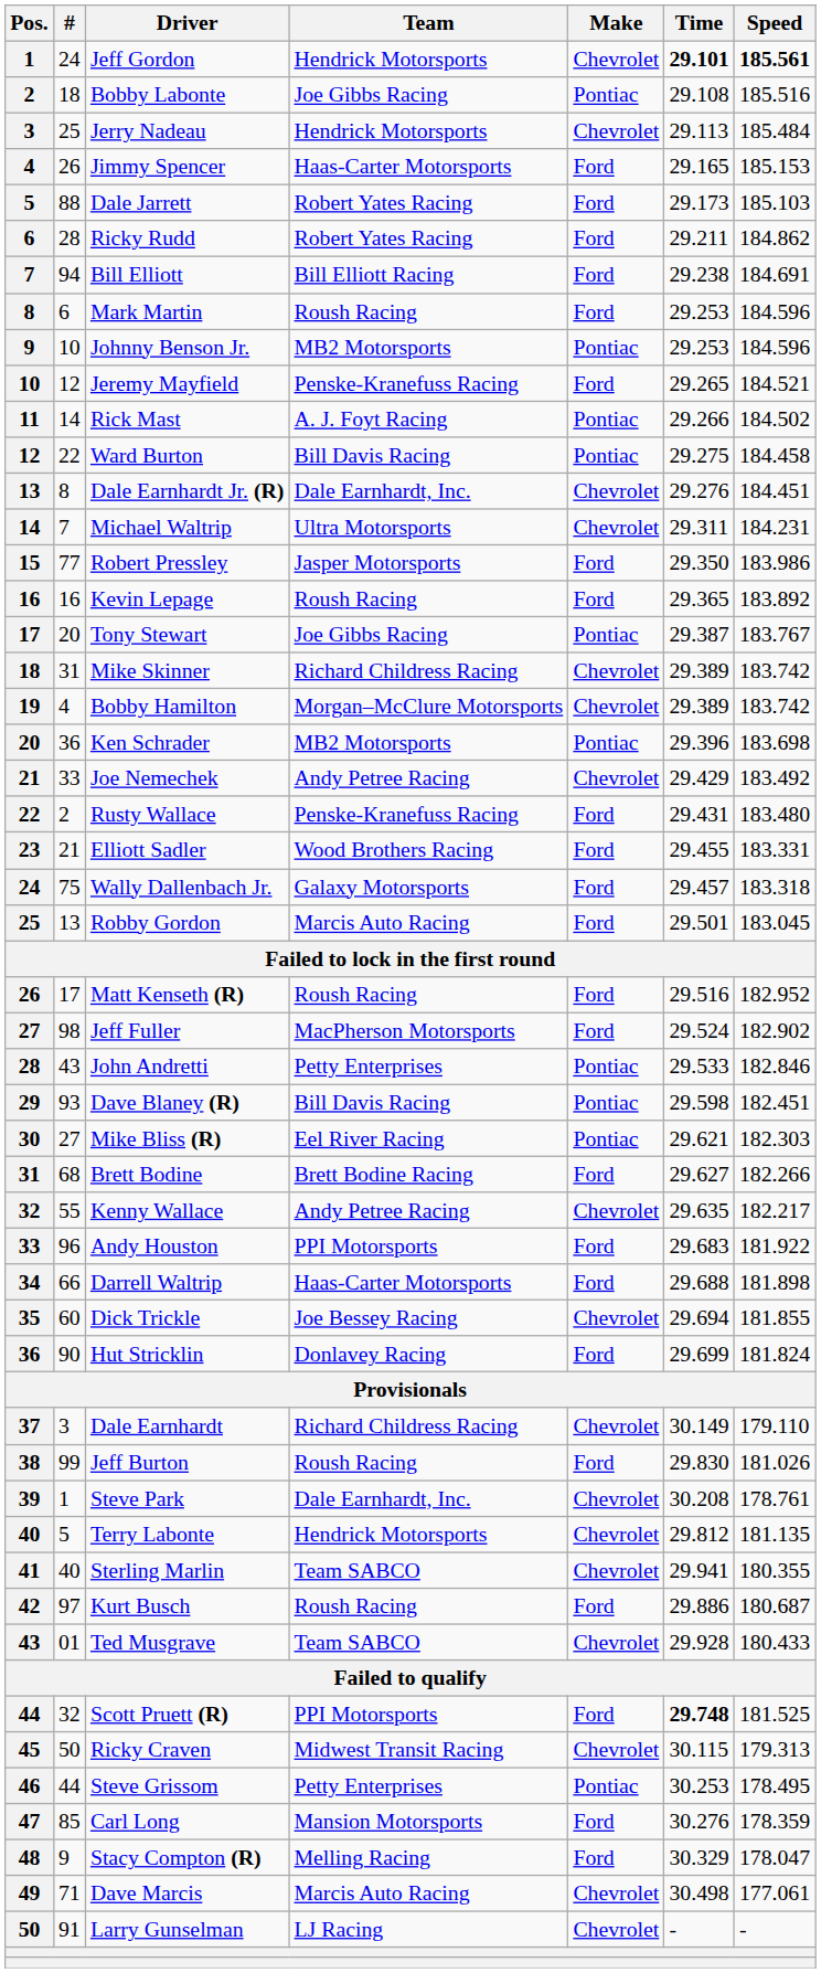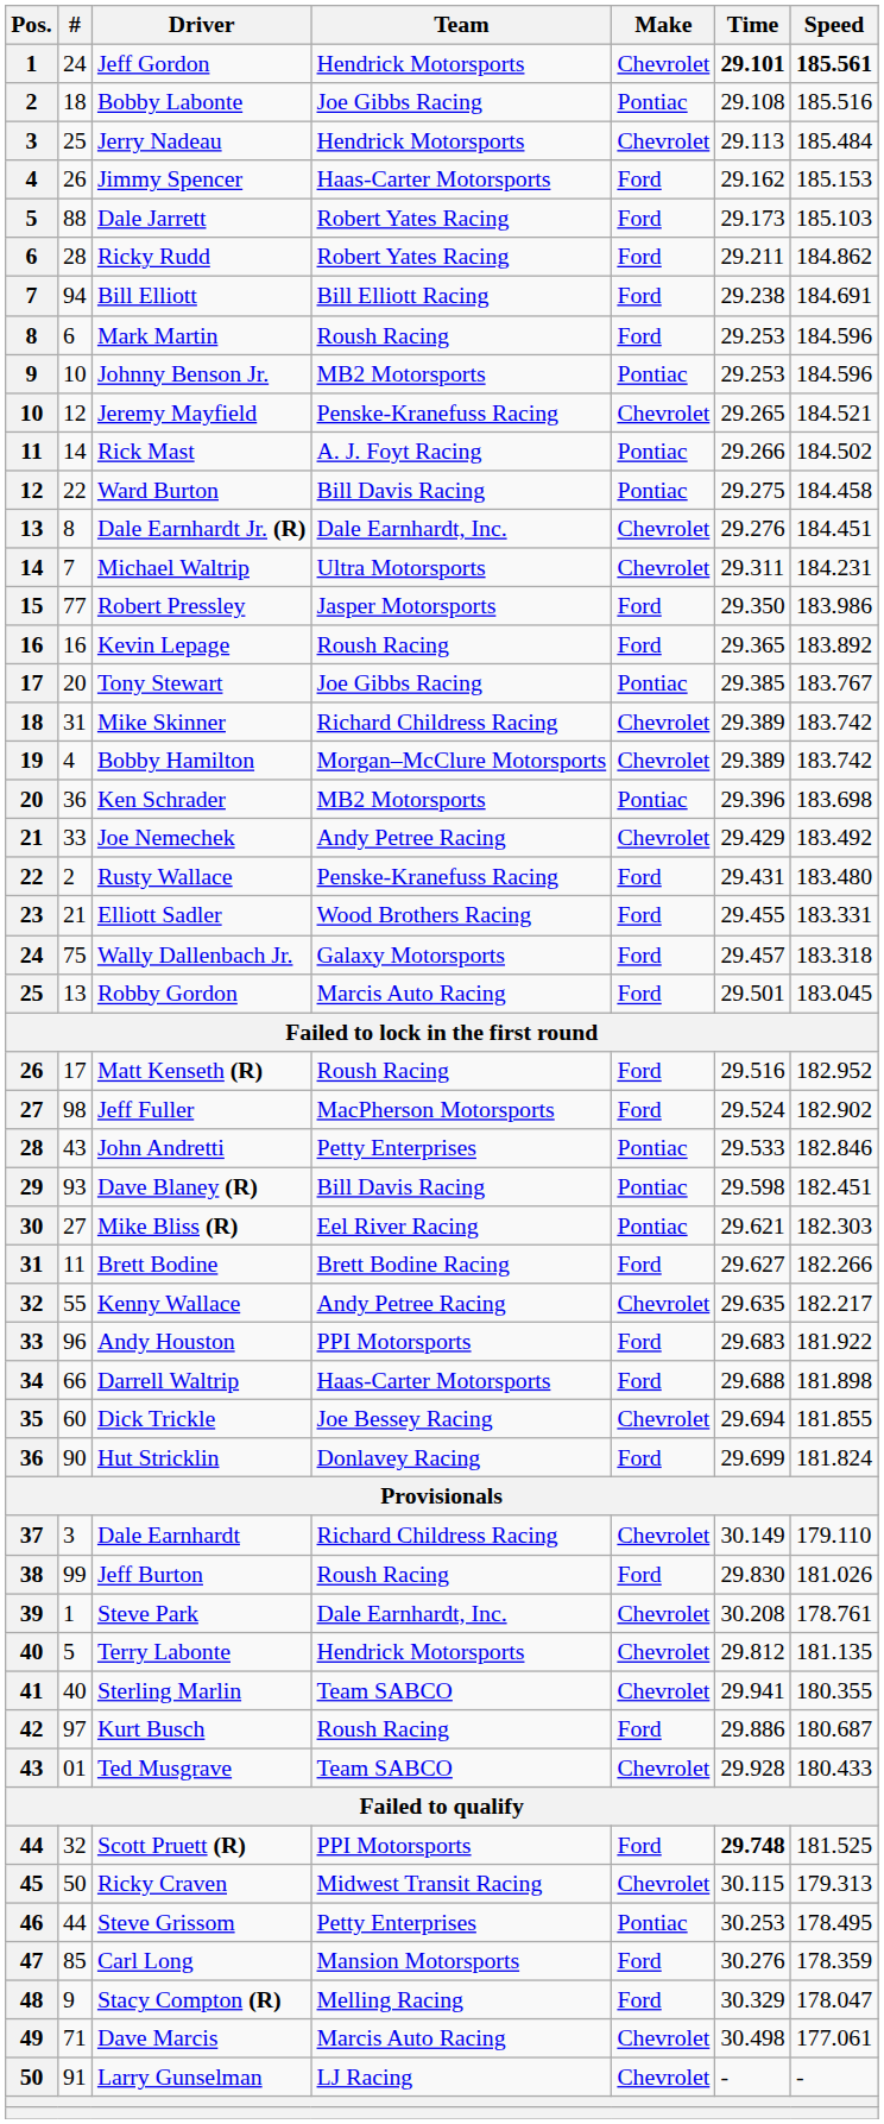 <table class="wikitable" style="font-size:95%">
 <tr>
 <th>Pos.</th>
 <th>#</th>
 <th>Driver</th>
 <th>Team</th>
 <th>Make</th>
 <th>Time</th>
 <th>Speed</th>
 </tr>
 <tr>
 <th>1</th>
 <td>24</td>
 <td><a href='#'>Jeff Gordon</a></td>
 <td><a href='#'>Hendrick Motorsports</a></td>
 <td><a href='#'>Chevrolet</a></td>
 <td><strong>29.101</strong></td>
 <td><strong>185.561</strong></td>
 </tr>
 <tr>
 <th>2</th>
 <td>18</td>
 <td><a href='#'>Bobby Labonte</a></td>
 <td><a href='#'>Joe Gibbs Racing</a></td>
 <td><a href='#'>Pontiac</a></td>
 <td>29.108</td>
 <td>185.516</td>
 </tr>
 <tr>
 <th>3</th>
 <td>25</td>
 <td><a href='#'>Jerry Nadeau</a></td>
 <td><a href='#'>Hendrick Motorsports</a></td>
 <td><a href='#'>Chevrolet</a></td>
 <td>29.113</td>
 <td>185.484</td>
 </tr>
 <tr>
 <th>4</th>
 <td>26</td>
 <td><a href='#'>Jimmy Spencer</a></td>
 <td><a href='#'>Haas-Carter Motorsports</a></td>
 <td><a href='#'>Ford</a></td>
-<td>29.165</td>
+<td>29.162</td>
 <td>185.153</td>
 </tr>
 <tr>
 <th>5</th>
 <td>88</td>
 <td><a href='#'>Dale Jarrett</a></td>
 <td><a href='#'>Robert Yates Racing</a></td>
 <td><a href='#'>Ford</a></td>
 <td>29.173</td>
 <td>185.103</td>
 </tr>
 <tr>
 <th>6</th>
 <td>28</td>
 <td><a href='#'>Ricky Rudd</a></td>
 <td><a href='#'>Robert Yates Racing</a></td>
 <td><a href='#'>Ford</a></td>
 <td>29.211</td>
 <td>184.862</td>
 </tr>
 <tr>
 <th>7</th>
 <td>94</td>
 <td><a href='#'>Bill Elliott</a></td>
 <td><a href='#'>Bill Elliott Racing</a></td>
 <td><a href='#'>Ford</a></td>
 <td>29.238</td>
 <td>184.691</td>
 </tr>
 <tr>
 <th>8</th>
 <td>6</td>
 <td><a href='#'>Mark Martin</a></td>
 <td><a href='#'>Roush Racing</a></td>
 <td><a href='#'>Ford</a></td>
 <td>29.253</td>
 <td>184.596</td>
 </tr>
 <tr>
 <th>9</th>
 <td>10</td>
 <td><a href='#'>Johnny Benson Jr.</a></td>
 <td><a href='#'>MB2 Motorsports</a></td>
 <td><a href='#'>Pontiac</a></td>
 <td>29.253</td>
 <td>184.596</td>
 </tr>
 <tr>
 <th>10</th>
 <td>12</td>
 <td><a href='#'>Jeremy Mayfield</a></td>
 <td><a href='#'>Penske-Kranefuss Racing</a></td>
-<td><a href='#'>Ford</a></td>
+<td><a href='#'>Chevrolet</a></td>
 <td>29.265</td>
 <td>184.521</td>
 </tr>
 <tr>
 <th>11</th>
 <td>14</td>
 <td><a href='#'>Rick Mast</a></td>
 <td><a href='#'>A. J. Foyt Racing</a></td>
 <td><a href='#'>Pontiac</a></td>
 <td>29.266</td>
 <td>184.502</td>
 </tr>
 <tr>
 <th>12</th>
 <td>22</td>
 <td><a href='#'>Ward Burton</a></td>
 <td><a href='#'>Bill Davis Racing</a></td>
 <td><a href='#'>Pontiac</a></td>
 <td>29.275</td>
 <td>184.458</td>
 </tr>
 <tr>
 <th>13</th>
 <td>8</td>
 <td><a href='#'>Dale Earnhardt Jr.</a> <strong>(R)</strong></td>
 <td><a href='#'>Dale Earnhardt, Inc.</a></td>
 <td><a href='#'>Chevrolet</a></td>
 <td>29.276</td>
 <td>184.451</td>
 </tr>
 <tr>
 <th>14</th>
 <td>7</td>
 <td><a href='#'>Michael Waltrip</a></td>
 <td><a href='#'>Ultra Motorsports</a></td>
 <td><a href='#'>Chevrolet</a></td>
 <td>29.311</td>
 <td>184.231</td>
 </tr>
 <tr>
 <th>15</th>
 <td>77</td>
 <td><a href='#'>Robert Pressley</a></td>
 <td><a href='#'>Jasper Motorsports</a></td>
 <td><a href='#'>Ford</a></td>
 <td>29.350</td>
 <td>183.986</td>
 </tr>
 <tr>
 <th>16</th>
 <td>16</td>
 <td><a href='#'>Kevin Lepage</a></td>
 <td><a href='#'>Roush Racing</a></td>
 <td><a href='#'>Ford</a></td>
 <td>29.365</td>
 <td>183.892</td>
 </tr>
 <tr>
 <th>17</th>
 <td>20</td>
 <td><a href='#'>Tony Stewart</a></td>
 <td><a href='#'>Joe Gibbs Racing</a></td>
 <td><a href='#'>Pontiac</a></td>
-<td>29.387</td>
+<td>29.385</td>
 <td>183.767</td>
 </tr>
 <tr>
 <th>18</th>
 <td>31</td>
 <td><a href='#'>Mike Skinner</a></td>
 <td><a href='#'>Richard Childress Racing</a></td>
 <td><a href='#'>Chevrolet</a></td>
 <td>29.389</td>
 <td>183.742</td>
 </tr>
 <tr>
 <th>19</th>
 <td>4</td>
 <td><a href='#'>Bobby Hamilton</a></td>
 <td><a href='#'>Morgan–McClure Motorsports</a></td>
 <td><a href='#'>Chevrolet</a></td>
 <td>29.389</td>
 <td>183.742</td>
 </tr>
 <tr>
 <th>20</th>
 <td>36</td>
 <td><a href='#'>Ken Schrader</a></td>
 <td><a href='#'>MB2 Motorsports</a></td>
 <td><a href='#'>Pontiac</a></td>
 <td>29.396</td>
 <td>183.698</td>
 </tr>
 <tr>
 <th>21</th>
 <td>33</td>
 <td><a href='#'>Joe Nemechek</a></td>
 <td><a href='#'>Andy Petree Racing</a></td>
 <td><a href='#'>Chevrolet</a></td>
 <td>29.429</td>
 <td>183.492</td>
 </tr>
 <tr>
 <th>22</th>
 <td>2</td>
 <td><a href='#'>Rusty Wallace</a></td>
 <td><a href='#'>Penske-Kranefuss Racing</a></td>
 <td><a href='#'>Ford</a></td>
 <td>29.431</td>
 <td>183.480</td>
 </tr>
 <tr>
 <th>23</th>
 <td>21</td>
 <td><a href='#'>Elliott Sadler</a></td>
 <td><a href='#'>Wood Brothers Racing</a></td>
 <td><a href='#'>Ford</a></td>
 <td>29.455</td>
 <td>183.331</td>
 </tr>
 <tr>
 <th>24</th>
 <td>75</td>
 <td><a href='#'>Wally Dallenbach Jr.</a></td>
 <td><a href='#'>Galaxy Motorsports</a></td>
 <td><a href='#'>Ford</a></td>
 <td>29.457</td>
 <td>183.318</td>
 </tr>
 <tr>
 <th>25</th>
 <td>13</td>
 <td><a href='#'>Robby Gordon</a></td>
 <td><a href='#'>Marcis Auto Racing</a></td>
 <td><a href='#'>Ford</a></td>
 <td>29.501</td>
 <td>183.045</td>
 </tr>
 <tr>
 <th colspan="7">Failed to lock in the first round</th>
 </tr>
 <tr>
 <th>26</th>
 <td>17</td>
 <td><a href='#'>Matt Kenseth</a> <strong>(R)</strong></td>
 <td><a href='#'>Roush Racing</a></td>
 <td><a href='#'>Ford</a></td>
 <td>29.516</td>
 <td>182.952</td>
 </tr>
 <tr>
 <th>27</th>
 <td>98</td>
 <td><a href='#'>Jeff Fuller</a></td>
 <td><a href='#'>MacPherson Motorsports</a></td>
 <td><a href='#'>Ford</a></td>
 <td>29.524</td>
 <td>182.902</td>
 </tr>
 <tr>
 <th>28</th>
 <td>43</td>
 <td><a href='#'>John Andretti</a></td>
 <td><a href='#'>Petty Enterprises</a></td>
 <td><a href='#'>Pontiac</a></td>
 <td>29.533</td>
 <td>182.846</td>
 </tr>
 <tr>
 <th>29</th>
 <td>93</td>
 <td><a href='#'>Dave Blaney</a> <strong>(R)</strong></td>
 <td><a href='#'>Bill Davis Racing</a></td>
 <td><a href='#'>Pontiac</a></td>
 <td>29.598</td>
 <td>182.451</td>
 </tr>
 <tr>
 <th>30</th>
 <td>27</td>
 <td><a href='#'>Mike Bliss</a> <strong>(R)</strong></td>
 <td><a href='#'>Eel River Racing</a></td>
 <td><a href='#'>Pontiac</a></td>
 <td>29.621</td>
 <td>182.303</td>
 </tr>
 <tr>
 <th>31</th>
-<td>68</td>
+<td>11</td>
 <td><a href='#'>Brett Bodine</a></td>
 <td><a href='#'>Brett Bodine Racing</a></td>
 <td><a href='#'>Ford</a></td>
 <td>29.627</td>
 <td>182.266</td>
 </tr>
 <tr>
 <th>32</th>
 <td>55</td>
 <td><a href='#'>Kenny Wallace</a></td>
 <td><a href='#'>Andy Petree Racing</a></td>
 <td><a href='#'>Chevrolet</a></td>
 <td>29.635</td>
 <td>182.217</td>
 </tr>
 <tr>
 <th>33</th>
 <td>96</td>
 <td><a href='#'>Andy Houston</a></td>
 <td><a href='#'>PPI Motorsports</a></td>
 <td><a href='#'>Ford</a></td>
 <td>29.683</td>
 <td>181.922</td>
 </tr>
 <tr>
 <th>34</th>
 <td>66</td>
 <td><a href='#'>Darrell Waltrip</a></td>
 <td><a href='#'>Haas-Carter Motorsports</a></td>
 <td><a href='#'>Ford</a></td>
 <td>29.688</td>
 <td>181.898</td>
 </tr>
 <tr>
 <th>35</th>
 <td>60</td>
 <td><a href='#'>Dick Trickle</a></td>
 <td><a href='#'>Joe Bessey Racing</a></td>
 <td><a href='#'>Chevrolet</a></td>
 <td>29.694</td>
 <td>181.855</td>
 </tr>
 <tr>
 <th>36</th>
 <td>90</td>
 <td><a href='#'>Hut Stricklin</a></td>
 <td><a href='#'>Donlavey Racing</a></td>
 <td><a href='#'>Ford</a></td>
 <td>29.699</td>
 <td>181.824</td>
 </tr>
 <tr>
 <th colspan="7">Provisionals</th>
 </tr>
 <tr>
 <th>37</th>
 <td>3</td>
 <td><a href='#'>Dale Earnhardt</a></td>
 <td><a href='#'>Richard Childress Racing</a></td>
 <td><a href='#'>Chevrolet</a></td>
 <td>30.149</td>
 <td>179.110</td>
 </tr>
 <tr>
 <th>38</th>
 <td>99</td>
 <td><a href='#'>Jeff Burton</a></td>
 <td><a href='#'>Roush Racing</a></td>
 <td><a href='#'>Ford</a></td>
 <td>29.830</td>
 <td>181.026</td>
 </tr>
 <tr>
 <th>39</th>
 <td>1</td>
 <td><a href='#'>Steve Park</a></td>
 <td><a href='#'>Dale Earnhardt, Inc.</a></td>
 <td><a href='#'>Chevrolet</a></td>
 <td>30.208</td>
 <td>178.761</td>
 </tr>
 <tr>
 <th>40</th>
 <td>5</td>
 <td><a href='#'>Terry Labonte</a></td>
 <td><a href='#'>Hendrick Motorsports</a></td>
 <td><a href='#'>Chevrolet</a></td>
 <td>29.812</td>
 <td>181.135</td>
 </tr>
 <tr>
 <th>41</th>
 <td>40</td>
 <td><a href='#'>Sterling Marlin</a></td>
 <td><a href='#'>Team SABCO</a></td>
 <td><a href='#'>Chevrolet</a></td>
 <td>29.941</td>
 <td>180.355</td>
 </tr>
 <tr>
 <th>42</th>
 <td>97</td>
 <td><a href='#'>Kurt Busch</a></td>
 <td><a href='#'>Roush Racing</a></td>
 <td><a href='#'>Ford</a></td>
 <td>29.886</td>
 <td>180.687</td>
 </tr>
 <tr>
 <th>43</th>
 <td>01</td>
 <td><a href='#'>Ted Musgrave</a></td>
 <td><a href='#'>Team SABCO</a></td>
 <td><a href='#'>Chevrolet</a></td>
 <td>29.928</td>
 <td>180.433</td>
 </tr>
 <tr>
 <th colspan="7">Failed to qualify</th>
 </tr>
 <tr>
 <th>44</th>
 <td>32</td>
 <td><a href='#'>Scott Pruett</a> <strong>(R)</strong></td>
 <td><a href='#'>PPI Motorsports</a></td>
 <td><a href='#'>Ford</a></td>
 <td><strong>29.748</strong></td>
 <td>181.525</td>
 </tr>
 <tr>
 <th>45</th>
 <td>50</td>
 <td><a href='#'>Ricky Craven</a></td>
 <td><a href='#'>Midwest Transit Racing</a></td>
 <td><a href='#'>Chevrolet</a></td>
 <td>30.115</td>
 <td>179.313</td>
 </tr>
 <tr>
 <th>46</th>
 <td>44</td>
 <td><a href='#'>Steve Grissom</a></td>
 <td><a href='#'>Petty Enterprises</a></td>
 <td><a href='#'>Pontiac</a></td>
 <td>30.253</td>
 <td>178.495</td>
 </tr>
 <tr>
 <th>47</th>
 <td>85</td>
 <td><a href='#'>Carl Long</a></td>
 <td><a href='#'>Mansion Motorsports</a></td>
 <td><a href='#'>Ford</a></td>
 <td>30.276</td>
 <td>178.359</td>
 </tr>
 <tr>
 <th>48</th>
 <td>9</td>
 <td><a href='#'>Stacy Compton</a> <strong>(R)</strong></td>
 <td><a href='#'>Melling Racing</a></td>
 <td><a href='#'>Ford</a></td>
 <td>30.329</td>
 <td>178.047</td>
 </tr>
 <tr>
 <th>49</th>
 <td>71</td>
 <td><a href='#'>Dave Marcis</a></td>
 <td><a href='#'>Marcis Auto Racing</a></td>
 <td><a href='#'>Chevrolet</a></td>
 <td>30.498</td>
 <td>177.061</td>
 </tr>
 <tr>
 <th>50</th>
 <td>91</td>
 <td><a href='#'>Larry Gunselman</a></td>
 <td><a href='#'>LJ Racing</a></td>
 <td><a href='#'>Chevrolet</a></td>
 <td>-</td>
 <td>-</td>
 </tr>
 <tr>
 <th colspan="7"></th>
 </tr>
 <tr>
 <th colspan="7"></th>
 </tr>
 </table>
